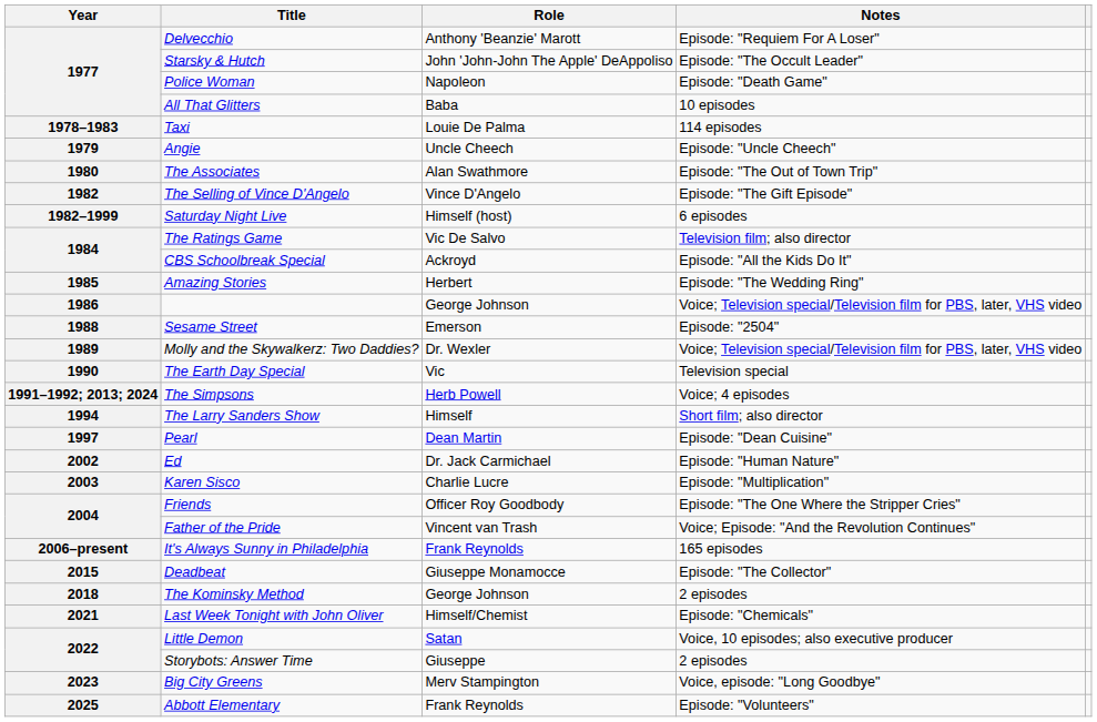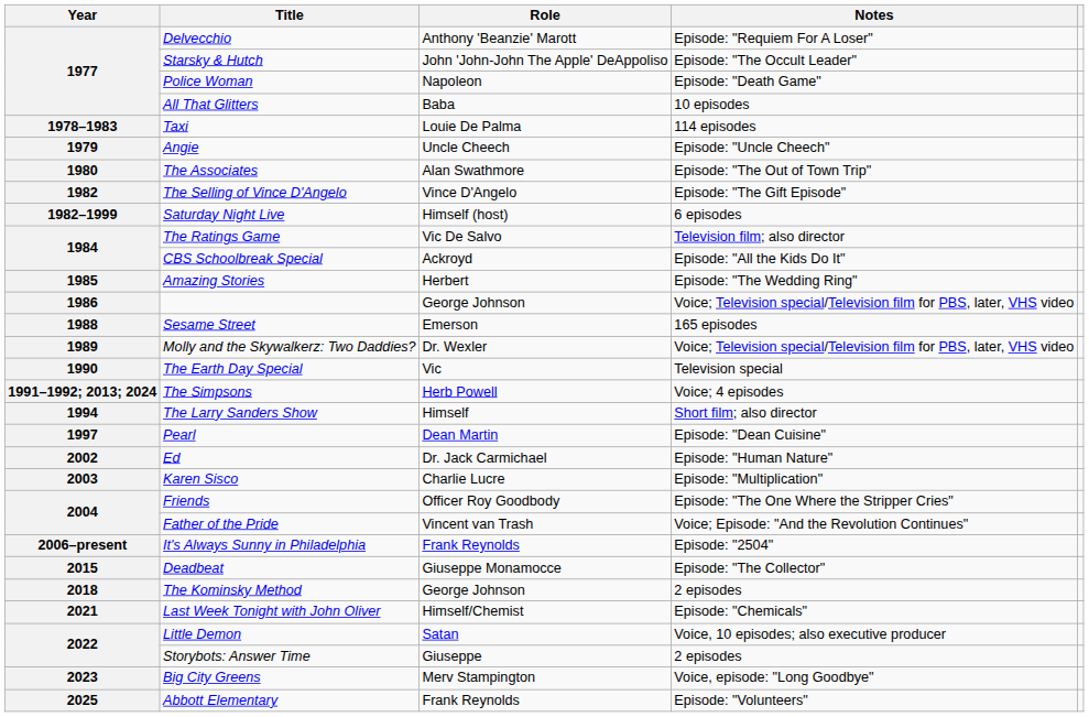 <table class="wikitable sortable plainrowheaders">
 <tr>
 <th scope="col">Year</th>
 <th scope="col">Title</th>
 <th scope="col">Role</th>
 <th scope="col" class="unsortable">Notes</th>
 <th scope="col" class="unsortable"></th>
 </tr>
 <tr>
 <th scope="row" rowspan="4">1977</th>
 <td><em><a href='#'>Delvecchio</a></em></td>
 <td>Anthony 'Beanzie' Marott</td>
 <td>Episode: "Requiem For A Loser"</td>
 <td></td>
 </tr>
 <tr>
 <td><em><a href='#'>Starsky & Hutch</a></em></td>
 <td>John 'John-John The Apple' DeAppoliso</td>
 <td>Episode: "The Occult Leader"</td>
 <td></td>
 </tr>
 <tr>
 <td><em><a href='#'>Police Woman</a></em></td>
 <td>Napoleon</td>
 <td>Episode: "Death Game"</td>
 <td></td>
 </tr>
 <tr>
 <td><em><a href='#'>All That Glitters</a></em></td>
 <td>Baba</td>
 <td>10 episodes</td>
 <td></td>
 </tr>
 <tr>
 <th scope="row">1978–1983</th>
 <td><em><a href='#'>Taxi</a></em></td>
 <td>Louie De Palma</td>
 <td>114 episodes</td>
 <td></td>
 </tr>
 <tr>
 <th scope="row">1979</th>
 <td><em><a href='#'>Angie</a></em></td>
 <td>Uncle Cheech</td>
 <td>Episode: "Uncle Cheech"</td>
 <td></td>
 </tr>
 <tr>
 <th scope="row">1980</th>
 <td data-sort-value="Associates, The"><em><a href='#'>The Associates</a></em></td>
 <td>Alan Swathmore</td>
 <td>Episode: "The Out of Town Trip"</td>
 <td></td>
 </tr>
 <tr>
 <th scope="row">1982</th>
 <td data-sort-value="Selling of Vince D'Angelo, The"><em><a href='#'>The Selling of Vince D'Angelo</a></em></td>
 <td>Vince D'Angelo</td>
 <td>Episode: "The Gift Episode"</td>
 <td></td>
 </tr>
 <tr>
 <th scope="row">1982–1999</th>
 <td><em><a href='#'>Saturday Night Live</a></em></td>
 <td>Himself (host)</td>
 <td>6 episodes</td>
 <td></td>
 </tr>
 <tr>
 <th scope="row" rowspan="2">1984</th>
 <td data-sort-value="Ratings Game, The"><em><a href='#'>The Ratings Game</a></em></td>
 <td>Vic De Salvo</td>
 <td><a href='#'>Television film</a>; also director</td>
 <td></td>
 </tr>
 <tr>
 <td><em><a href='#'>CBS Schoolbreak Special</a></em></td>
 <td>Ackroyd</td>
 <td>Episode: "All the Kids Do It"</td>
 <td></td>
 </tr>
 <tr>
 <th scope="row">1985</th>
 <td><em><a href='#'>Amazing Stories</a></em></td>
 <td>Herbert</td>
 <td>Episode: "The Wedding Ring"</td>
 <td></td>
 </tr>
 <tr>
 <th scope="row">1986</th>
 <td><em></em></td>
 <td>George Johnson</td>
 <td>Voice; <a href='#'>Television special</a>/<a href='#'>Television film</a> for <a href='#'>PBS</a>, later, <a href='#'>VHS</a> video</td>
 <td></td>
 </tr>
 <tr>
 <th scope="row">1988</th>
 <td><em><a href='#'>Sesame Street</a></em></td>
 <td>Emerson</td>
-<td>Episode: "2504"</td>
+<td>165 episodes</td>
 <td></td>
 </tr>
 <tr>
 <th scope="row">1989</th>
 <td><em>Molly and the Skywalkerz: Two Daddies?</em></td>
 <td>Dr. Wexler</td>
 <td>Voice; <a href='#'>Television special</a>/<a href='#'>Television film</a> for <a href='#'>PBS</a>, later, <a href='#'>VHS</a> video</td>
 <td></td>
 </tr>
 <tr>
 <th scope="row">1990</th>
 <td data-sort-value="Earth Day Special, The"><em><a href='#'>The Earth Day Special</a></em></td>
 <td>Vic</td>
 <td>Television special</td>
 <td></td>
 </tr>
 <tr>
 <th scope="row">1991–1992; 2013; 2024</th>
 <td data-sort-value="Simpsons, The"><em><a href='#'>The Simpsons</a></em></td>
 <td><a href='#'>Herb Powell</a></td>
 <td>Voice; 4 episodes</td>
 <td></td>
 </tr>
 <tr>
 <th scope="row">1994</th>
 <td data-sort-value="Larry Sanders Show, The"><em><a href='#'>The Larry Sanders Show</a></em></td>
 <td>Himself</td>
 <td><a href='#'>Short film</a>; also director</td>
 <td></td>
 </tr>
 <tr>
 <th scope="row">1997</th>
 <td><em><a href='#'>Pearl</a></em></td>
 <td><a href='#'>Dean Martin</a></td>
 <td>Episode: "Dean Cuisine"</td>
 <td></td>
 </tr>
 <tr>
 <th scope="row">2002</th>
 <td><em><a href='#'>Ed</a></em></td>
 <td>Dr. Jack Carmichael</td>
 <td>Episode: "Human Nature"</td>
 <td></td>
 </tr>
 <tr>
 <th scope="row">2003</th>
 <td><em><a href='#'>Karen Sisco</a></em></td>
 <td>Charlie Lucre</td>
 <td>Episode: "Multiplication"</td>
 <td></td>
 </tr>
 <tr>
 <th scope="row" rowspan="2">2004</th>
 <td><em><a href='#'>Friends</a></em></td>
 <td>Officer Roy Goodbody</td>
 <td>Episode: "The One Where the Stripper Cries"</td>
 <td></td>
 </tr>
 <tr>
 <td><em><a href='#'>Father of the Pride</a></em></td>
 <td>Vincent van Trash</td>
 <td>Voice; Episode: "And the Revolution Continues"</td>
 <td></td>
 </tr>
 <tr>
 <th scope="row">2006–present</th>
 <td><em><a href='#'>It's Always Sunny in Philadelphia</a></em></td>
 <td><a href='#'>Frank Reynolds</a></td>
-<td>165 episodes</td>
+<td>Episode: "2504"</td>
 <td></td>
 </tr>
 <tr>
 <th scope="row">2015</th>
 <td><em><a href='#'>Deadbeat</a></em></td>
 <td>Giuseppe Monamocce</td>
 <td>Episode: "The Collector"</td>
 <td></td>
 </tr>
 <tr>
 <th scope="row">2018</th>
 <td data-sort-value="Kominsky Method, The"><em><a href='#'>The Kominsky Method</a></em></td>
 <td>George Johnson</td>
 <td>2 episodes</td>
 <td></td>
 </tr>
 <tr>
 <th scope="row">2021</th>
 <td><em><a href='#'>Last Week Tonight with John Oliver</a></em></td>
 <td>Himself/Chemist</td>
 <td>Episode: "Chemicals"</td>
 <td></td>
 </tr>
 <tr>
 <th scope="row" rowspan="2">2022</th>
 <td><em><a href='#'>Little Demon</a></em></td>
 <td><a href='#'>Satan</a></td>
 <td>Voice, 10 episodes; also executive producer</td>
 <td></td>
 </tr>
 <tr>
 <td><em>Storybots: Answer Time</em></td>
 <td>Giuseppe</td>
 <td>2 episodes</td>
 <td></td>
 </tr>
 <tr>
 <th scope="row">2023</th>
 <td><em><a href='#'>Big City Greens</a></em></td>
 <td>Merv Stampington</td>
 <td>Voice, episode: "Long Goodbye"</td>
 <td></td>
 </tr>
 <tr>
 <th scope="row">2025</th>
 <td><em><a href='#'>Abbott Elementary</a></em></td>
 <td>Frank Reynolds</td>
 <td>Episode: "Volunteers"</td>
 <td></td>
 </tr>
 </table>
